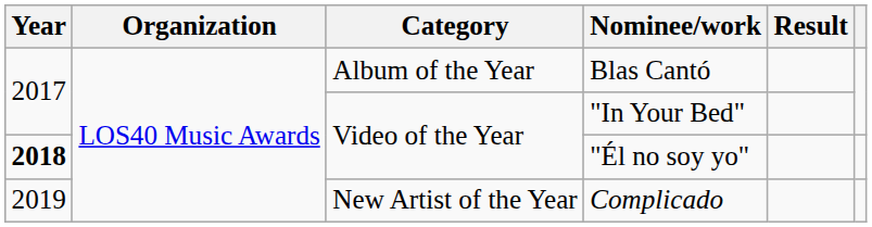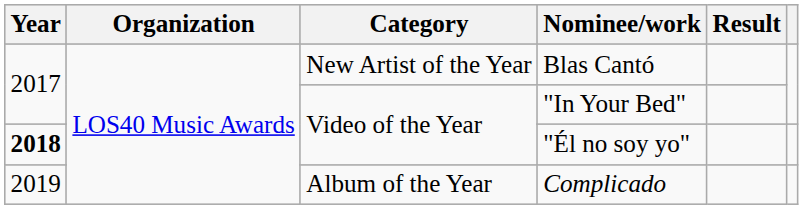 <table class="wikitable">
 <tr>
 <th>Year</th>
 <th>Organization</th>
 <th>Category</th>
 <th>Nominee/work</th>
 <th>Result</th>
 <th></th>
 </tr>
 <tr>
 <td rowspan="2">2017</td>
 <td rowspan="4"><a href='#'>LOS40 Music Awards</a></td>
-<td>Album of the Year</td>
+<td>New Artist of the Year</td>
 <td>Blas Cantó</td>
 <td></td>
 <td rowspan="2"></td>
 </tr>
 <tr>
 <td rowspan="2">Video of the Year</td>
 <td>"In Your Bed"</td>
 <td></td>
 </tr>
 <tr>
 <td><strong>2018</strong></td>
 <td>"Él no soy yo"</td>
 <td></td>
 <td></td>
 </tr>
 <tr>
 <td>2019</td>
-<td>New Artist of the Year</td>
+<td>Album of the Year</td>
 <td><em>Complicado</em></td>
 <td></td>
 <td></td>
 </tr>
 </table>
